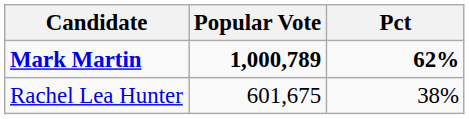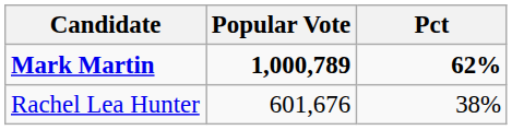 <table class="wikitable">
 <tr>
 <th width=40%>Candidate</th>
 <th width=30%>Popular Vote</th>
 <th width=30%>Pct</th>
 </tr>
 <tr>
 <td><strong><a href='#'>Mark Martin</a></strong></td>
 <td align="right"><strong>1,000,789</strong></td>
 <td align="right"><strong>62%</strong></td>
 </tr>
 <tr>
 <td><a href='#'>Rachel Lea Hunter</a></td>
-<td align="right">601,675</td>
+<td align="right">601,676</td>
 <td align="right">38%</td>
 </tr>
 </table>
